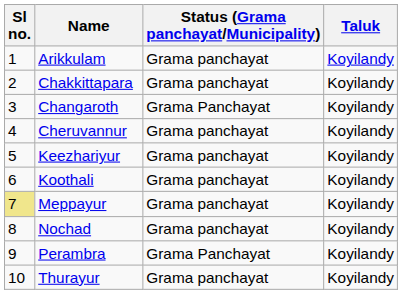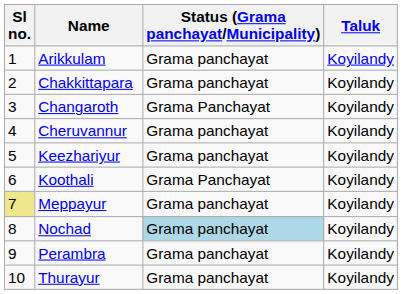 <table class="wikitable sortable" style="font-size: 95%;">
 <tr>
 <th width="20px">Sl no.</th>
 <th width="100px">Name</th>
 <th width="130px">Status (<a href='#'>Grama panchayat</a>/<a href='#'>Municipality</a>)</th>
 <th width="50px"><a href='#'>Taluk</a></th>
 </tr>
 <tr>
 <td>1</td>
 <td><a href='#'>Arikkulam</a></td>
 <td>Grama panchayat</td>
 <td><a href='#'>Koyilandy</a></td>
 </tr>
 <tr>
 <td>2</td>
 <td><a href='#'>Chakkittapara</a></td>
 <td>Grama panchayat</td>
 <td>Koyilandy</td>
 </tr>
 <tr>
 <td>3</td>
 <td><a href='#'>Changaroth</a></td>
 <td>Grama Panchayat</td>
 <td>Koyilandy</td>
 </tr>
 <tr>
 <td>4</td>
 <td><a href='#'>Cheruvannur</a></td>
 <td>Grama panchayat</td>
 <td>Koyilandy</td>
 </tr>
 <tr>
 <td>5</td>
 <td><a href='#'>Keezhariyur</a></td>
 <td>Grama panchayat</td>
 <td>Koyilandy</td>
 </tr>
 <tr>
 <td>6</td>
 <td><a href='#'>Koothali</a></td>
-<td>Grama panchayat</td>
+<td>Grama Panchayat</td>
 <td>Koyilandy</td>
 </tr>
 <tr>
 <td style="background: khaki;">7</td>
 <td><a href='#'>Meppayur</a></td>
 <td>Grama panchayat</td>
 <td>Koyilandy</td>
 </tr>
 <tr>
 <td>8</td>
 <td><a href='#'>Nochad</a></td>
-<td>Grama panchayat</td>
+<td style="background: lightblue;">Grama panchayat</td>
 <td>Koyilandy</td>
 </tr>
 <tr>
 <td>9</td>
 <td><a href='#'>Perambra</a></td>
-<td>Grama Panchayat</td>
+<td>Grama panchayat</td>
 <td>Koyilandy</td>
 </tr>
 <tr>
 <td>10</td>
 <td><a href='#'>Thurayur</a></td>
 <td>Grama panchayat</td>
 <td>Koyilandy</td>
 </tr>
 </table>
